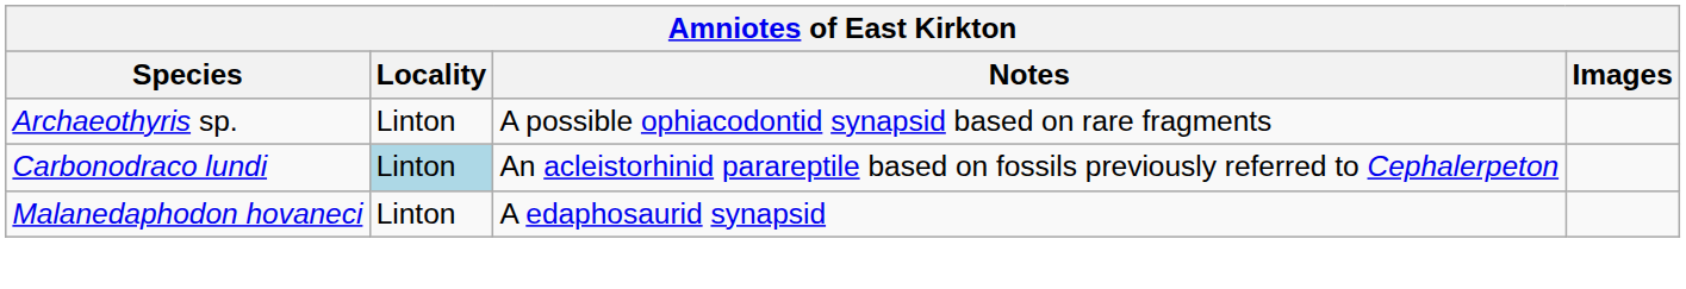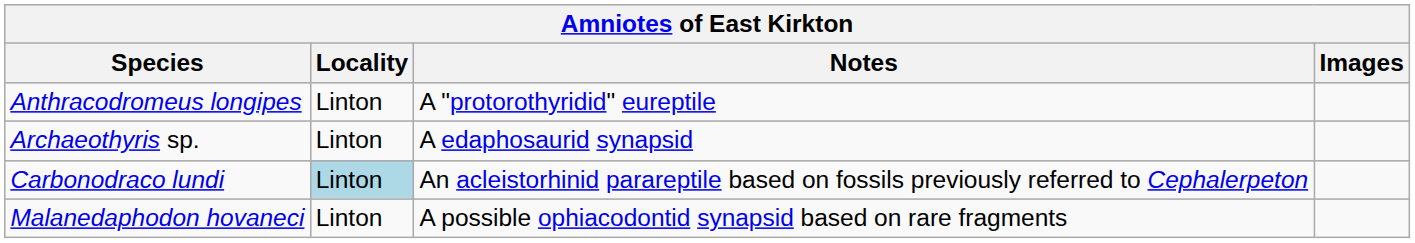 <table class="wikitable" align="center">
 <tr>
 <th colspan="4" align="center"><strong><a href='#'>Amniotes</a> of East Kirkton</strong></th>
 </tr>
 <tr>
 <th>Species</th>
 <th>Locality</th>
 <th>Notes</th>
 <th>Images</th>
 </tr>
 <tr>
+<td><em><a href='#'>Anthracodromeus longipes</a></em></td>
+<td>Linton</td>
+<td>A "<a href='#'>protorothyridid</a>" <a href='#'>eureptile</a></td>
+<td></td>
+</tr>
+<tr>
 <td><em><a href='#'>Archaeothyris</a></em> sp.</td>
 <td>Linton</td>
-<td>A possible <a href='#'>ophiacodontid</a> <a href='#'>synapsid</a> based on rare fragments</td>
+<td>A <a href='#'>edaphosaurid</a> <a href='#'>synapsid</a></td>
 <td></td>
 </tr>
 <tr>
 <td><em><a href='#'>Carbonodraco lundi</a></em></td>
 <td style="background: lightblue;">Linton</td>
 <td>An <a href='#'>acleistorhinid</a> <a href='#'>parareptile</a> based on fossils previously referred to <em><a href='#'>Cephalerpeton</a></em></td>
 <td></td>
 </tr>
 <tr>
 <td><em><a href='#'>Malanedaphodon hovaneci</a></em></td>
 <td>Linton</td>
-<td>A <a href='#'>edaphosaurid</a> <a href='#'>synapsid</a></td>
+<td>A possible <a href='#'>ophiacodontid</a> <a href='#'>synapsid</a> based on rare fragments</td>
 <td></td>
 </tr>
 </table>
